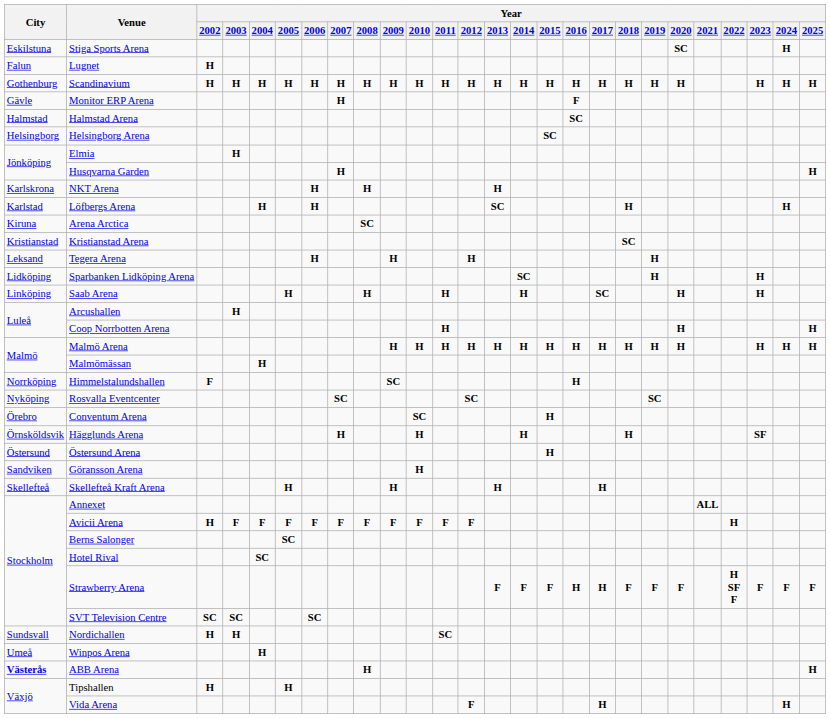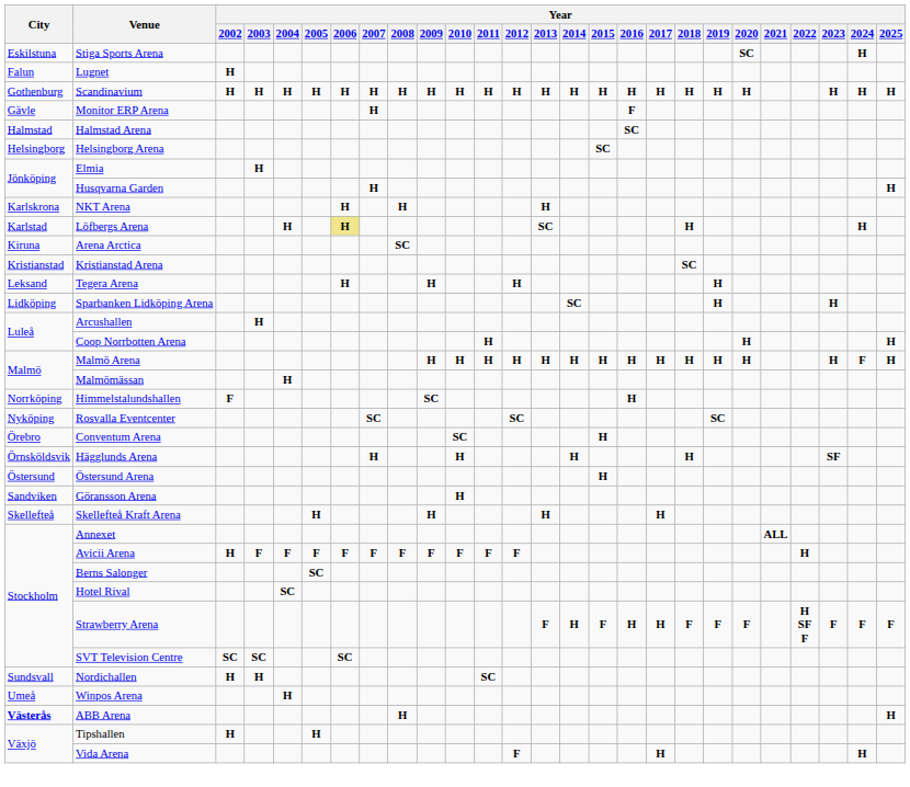 <table class="wikitable" style="text-align:center; font-size:95%">
 <tr>
 <th rowspan="2">City</th>
 <th rowspan="2">Venue</th>
 <th colspan="24">Year</th>
 </tr>
 <tr>
 <th><a href='#'>2002</a></th>
 <th><a href='#'>2003</a></th>
 <th><a href='#'>2004</a></th>
 <th><a href='#'>2005</a></th>
 <th><a href='#'>2006</a></th>
 <th><a href='#'>2007</a></th>
 <th><a href='#'>2008</a></th>
 <th><a href='#'>2009</a></th>
 <th><a href='#'>2010</a></th>
 <th><a href='#'>2011</a></th>
 <th><a href='#'>2012</a></th>
 <th><a href='#'>2013</a></th>
 <th><a href='#'>2014</a></th>
 <th><a href='#'>2015</a></th>
 <th><a href='#'>2016</a></th>
 <th><a href='#'>2017</a></th>
 <th><a href='#'>2018</a></th>
 <th><a href='#'>2019</a></th>
 <th><a href='#'>2020</a></th>
 <th><a href='#'>2021</a></th>
 <th><a href='#'>2022</a></th>
 <th><a href='#'>2023</a></th>
 <th><a href='#'>2024</a></th>
 <th><a href='#'>2025</a></th>
 </tr>
 <tr>
 <td align=left><a href='#'>Eskilstuna</a></td>
 <td align=left><a href='#'>Stiga Sports Arena</a></td>
 <td></td>
 <td></td>
 <td></td>
 <td></td>
 <td></td>
 <td></td>
 <td></td>
 <td></td>
 <td></td>
 <td></td>
 <td></td>
 <td></td>
 <td></td>
 <td></td>
 <td></td>
 <td></td>
 <td></td>
 <td></td>
 <td><strong>SC</strong></td>
 <td></td>
 <td></td>
 <td></td>
 <td><strong>H</strong></td>
 <td></td>
 </tr>
 <tr>
 <td align=left><a href='#'>Falun</a></td>
 <td align=left><a href='#'>Lugnet</a></td>
 <td><strong>H</strong></td>
 <td></td>
 <td></td>
 <td></td>
 <td></td>
 <td></td>
 <td></td>
 <td></td>
 <td></td>
 <td></td>
 <td></td>
 <td></td>
 <td></td>
 <td></td>
 <td></td>
 <td></td>
 <td></td>
 <td></td>
 <td></td>
 <td></td>
 <td></td>
 <td></td>
 <td></td>
 <td></td>
 </tr>
 <tr>
 <td align=left><a href='#'>Gothenburg</a></td>
 <td align=left><a href='#'>Scandinavium</a></td>
 <td><strong>H</strong></td>
 <td><strong>H</strong></td>
 <td><strong>H</strong></td>
 <td><strong>H</strong></td>
 <td><strong>H</strong></td>
 <td><strong>H</strong></td>
 <td><strong>H</strong></td>
 <td><strong>H</strong></td>
 <td><strong>H</strong></td>
 <td><strong>H</strong></td>
 <td><strong>H</strong></td>
 <td><strong>H</strong></td>
 <td><strong>H</strong></td>
 <td><strong>H</strong></td>
 <td><strong>H</strong></td>
 <td><strong>H</strong></td>
 <td><strong>H</strong></td>
 <td><strong>H</strong></td>
 <td><strong>H</strong></td>
 <td></td>
 <td></td>
 <td><strong>H</strong></td>
 <td><strong>H</strong></td>
 <td><strong>H</strong></td>
 </tr>
 <tr>
 <td align=left><a href='#'>Gävle</a></td>
 <td align=left><a href='#'>Monitor ERP Arena</a></td>
 <td></td>
 <td></td>
 <td></td>
 <td></td>
 <td></td>
 <td><strong>H</strong></td>
 <td></td>
 <td></td>
 <td></td>
 <td></td>
 <td></td>
 <td></td>
 <td></td>
 <td></td>
 <td><strong>F</strong></td>
 <td></td>
 <td></td>
 <td></td>
 <td></td>
 <td></td>
 <td></td>
 <td></td>
 <td></td>
 <td></td>
 </tr>
 <tr>
 <td align=left><a href='#'>Halmstad</a></td>
 <td align=left><a href='#'>Halmstad Arena</a></td>
 <td></td>
 <td></td>
 <td></td>
 <td></td>
 <td></td>
 <td></td>
 <td></td>
 <td></td>
 <td></td>
 <td></td>
 <td></td>
 <td></td>
 <td></td>
 <td></td>
 <td><strong>SC</strong></td>
 <td></td>
 <td></td>
 <td></td>
 <td></td>
 <td></td>
 <td></td>
 <td></td>
 <td></td>
 <td></td>
 </tr>
 <tr>
 <td align=left><a href='#'>Helsingborg</a></td>
 <td align=left><a href='#'>Helsingborg Arena</a></td>
 <td></td>
 <td></td>
 <td></td>
 <td></td>
 <td></td>
 <td></td>
 <td></td>
 <td></td>
 <td></td>
 <td></td>
 <td></td>
 <td></td>
 <td></td>
 <td><strong>SC</strong></td>
 <td></td>
 <td></td>
 <td></td>
 <td></td>
 <td></td>
 <td></td>
 <td></td>
 <td></td>
 <td></td>
 <td></td>
 </tr>
 <tr>
 <td align=left rowspan=2><a href='#'>Jönköping</a></td>
 <td align=left><a href='#'>Elmia</a></td>
 <td></td>
 <td><strong>H</strong></td>
 <td></td>
 <td></td>
 <td></td>
 <td></td>
 <td></td>
 <td></td>
 <td></td>
 <td></td>
 <td></td>
 <td></td>
 <td></td>
 <td></td>
 <td></td>
 <td></td>
 <td></td>
 <td></td>
 <td></td>
 <td></td>
 <td></td>
 <td></td>
 <td></td>
 <td></td>
 </tr>
 <tr>
 <td align=left><a href='#'>Husqvarna Garden</a></td>
 <td></td>
 <td></td>
 <td></td>
 <td></td>
 <td></td>
 <td><strong>H</strong></td>
 <td></td>
 <td></td>
 <td></td>
 <td></td>
 <td></td>
 <td></td>
 <td></td>
 <td></td>
 <td></td>
 <td></td>
 <td></td>
 <td></td>
 <td></td>
 <td></td>
 <td></td>
 <td></td>
 <td></td>
 <td><strong>H</strong></td>
 </tr>
 <tr>
 <td align=left><a href='#'>Karlskrona</a></td>
 <td align=left><a href='#'>NKT Arena</a></td>
 <td></td>
 <td></td>
 <td></td>
 <td></td>
 <td><strong>H</strong></td>
 <td></td>
 <td><strong>H</strong></td>
 <td></td>
 <td></td>
 <td></td>
 <td></td>
 <td><strong>H</strong></td>
 <td></td>
 <td></td>
 <td></td>
 <td></td>
 <td></td>
 <td></td>
 <td></td>
 <td></td>
 <td></td>
 <td></td>
 <td></td>
 <td></td>
 </tr>
 <tr>
 <td align=left><a href='#'>Karlstad</a></td>
 <td align=left><a href='#'>Löfbergs Arena</a></td>
 <td></td>
 <td></td>
 <td><strong>H</strong></td>
 <td></td>
-<td><strong>H</strong></td>
+<td style="background: khaki;"><strong>H</strong></td>
 <td></td>
 <td></td>
 <td></td>
 <td></td>
 <td></td>
 <td></td>
 <td><strong>SC</strong></td>
 <td></td>
 <td></td>
 <td></td>
 <td></td>
 <td><strong>H</strong></td>
 <td></td>
 <td></td>
 <td></td>
 <td></td>
 <td></td>
 <td><strong>H</strong></td>
 <td></td>
 </tr>
 <tr>
 <td align=left><a href='#'>Kiruna</a></td>
 <td align=left><a href='#'>Arena Arctica</a></td>
 <td></td>
 <td></td>
 <td></td>
 <td></td>
 <td></td>
 <td></td>
 <td><strong>SC</strong></td>
 <td></td>
 <td></td>
 <td></td>
 <td></td>
 <td></td>
 <td></td>
 <td></td>
 <td></td>
 <td></td>
 <td></td>
 <td></td>
 <td></td>
 <td></td>
 <td></td>
 <td></td>
 <td></td>
 <td></td>
 </tr>
 <tr>
 <td align=left><a href='#'>Kristianstad</a></td>
 <td align=left><a href='#'>Kristianstad Arena</a></td>
 <td></td>
 <td></td>
 <td></td>
 <td></td>
 <td></td>
 <td></td>
 <td></td>
 <td></td>
 <td></td>
 <td></td>
 <td></td>
 <td></td>
 <td></td>
 <td></td>
 <td></td>
 <td></td>
 <td><strong>SC</strong></td>
 <td></td>
 <td></td>
 <td></td>
 <td></td>
 <td></td>
 <td></td>
 <td></td>
 </tr>
 <tr>
 <td align=left><a href='#'>Leksand</a></td>
 <td align=left><a href='#'>Tegera Arena</a></td>
 <td></td>
 <td></td>
 <td></td>
 <td></td>
 <td><strong>H</strong></td>
 <td></td>
 <td></td>
 <td><strong>H</strong></td>
 <td></td>
 <td></td>
 <td><strong>H</strong></td>
 <td></td>
 <td></td>
 <td></td>
 <td></td>
 <td></td>
 <td></td>
 <td><strong>H</strong></td>
 <td></td>
 <td></td>
 <td></td>
 <td></td>
 <td></td>
 <td></td>
 </tr>
 <tr>
 <td align=left><a href='#'>Lidköping</a></td>
 <td align=left><a href='#'>Sparbanken Lidköping Arena</a></td>
 <td></td>
 <td></td>
 <td></td>
 <td></td>
 <td></td>
 <td></td>
 <td></td>
 <td></td>
 <td></td>
 <td></td>
 <td></td>
 <td></td>
 <td><strong>SC</strong></td>
 <td></td>
 <td></td>
 <td></td>
 <td></td>
 <td><strong>H</strong></td>
 <td></td>
 <td></td>
 <td></td>
 <td><strong>H</strong></td>
 <td></td>
 <td></td>
 </tr>
 <tr>
-<td align=left><a href='#'>Linköping</a></td>
-<td align=left><a href='#'>Saab Arena</a></td>
-<td></td>
-<td></td>
-<td></td>
-<td><strong>H</strong></td>
-<td></td>
-<td></td>
-<td><strong>H</strong></td>
-<td></td>
-<td></td>
-<td><strong>H</strong></td>
-<td></td>
-<td></td>
-<td><strong>H</strong></td>
-<td></td>
-<td></td>
-<td><strong>SC</strong></td>
-<td></td>
-<td></td>
-<td><strong>H</strong></td>
-<td></td>
-<td></td>
-<td><strong>H</strong></td>
-<td></td>
-<td></td>
-</tr>
-<tr>
 <td align=left rowspan=2><a href='#'>Luleå</a></td>
 <td align=left><a href='#'>Arcushallen</a></td>
 <td></td>
 <td><strong>H</strong></td>
 <td></td>
 <td></td>
 <td></td>
 <td></td>
 <td></td>
 <td></td>
 <td></td>
 <td></td>
 <td></td>
 <td></td>
 <td></td>
 <td></td>
 <td></td>
 <td></td>
 <td></td>
 <td></td>
 <td></td>
 <td></td>
 <td></td>
 <td></td>
 <td></td>
 <td></td>
 </tr>
 <tr>
 <td align=left><a href='#'>Coop Norrbotten Arena</a></td>
 <td></td>
 <td></td>
 <td></td>
 <td></td>
 <td></td>
 <td></td>
 <td></td>
 <td></td>
 <td></td>
 <td><strong>H</strong></td>
 <td></td>
 <td></td>
 <td></td>
 <td></td>
 <td></td>
 <td></td>
 <td></td>
 <td></td>
 <td><strong>H</strong></td>
 <td></td>
 <td></td>
 <td></td>
 <td></td>
 <td><strong>H</strong></td>
 </tr>
 <tr>
 <td align=left rowspan=2><a href='#'>Malmö</a></td>
 <td align=left><a href='#'>Malmö Arena</a></td>
 <td></td>
 <td></td>
 <td></td>
 <td></td>
 <td></td>
 <td></td>
 <td></td>
 <td><strong>H</strong></td>
 <td><strong>H</strong></td>
 <td><strong>H</strong></td>
 <td><strong>H</strong></td>
 <td><strong>H</strong></td>
 <td><strong>H</strong></td>
 <td><strong>H</strong></td>
 <td><strong>H</strong></td>
 <td><strong>H</strong></td>
 <td><strong>H</strong></td>
 <td><strong>H</strong></td>
 <td><strong>H</strong></td>
 <td></td>
 <td></td>
 <td><strong>H</strong></td>
-<td><strong>H</strong></td>
+<td><strong>F</strong></td>
 <td><strong>H</strong></td>
 </tr>
 <tr>
 <td align=left><a href='#'>Malmömässan</a></td>
 <td></td>
 <td></td>
 <td><strong>H</strong></td>
 <td></td>
 <td></td>
 <td></td>
 <td></td>
 <td></td>
 <td></td>
 <td></td>
 <td></td>
 <td></td>
 <td></td>
 <td></td>
 <td></td>
 <td></td>
 <td></td>
 <td></td>
 <td></td>
 <td></td>
 <td></td>
 <td></td>
 <td></td>
 <td></td>
 </tr>
 <tr>
 <td align=left><a href='#'>Norrköping</a></td>
 <td align=left><a href='#'>Himmelstalundshallen</a></td>
 <td><strong>F</strong></td>
 <td></td>
 <td></td>
 <td></td>
 <td></td>
 <td></td>
 <td></td>
 <td><strong>SC</strong></td>
 <td></td>
 <td></td>
 <td></td>
 <td></td>
 <td></td>
 <td></td>
 <td><strong>H</strong></td>
 <td></td>
 <td></td>
 <td></td>
 <td></td>
 <td></td>
 <td></td>
 <td></td>
 <td></td>
 <td></td>
 </tr>
 <tr>
 <td align=left><a href='#'>Nyköping</a></td>
 <td align=left><a href='#'>Rosvalla Eventcenter</a></td>
 <td></td>
 <td></td>
 <td></td>
 <td></td>
 <td></td>
 <td><strong>SC</strong></td>
 <td></td>
 <td></td>
 <td></td>
 <td></td>
 <td><strong>SC</strong></td>
 <td></td>
 <td></td>
 <td></td>
 <td></td>
 <td></td>
 <td></td>
 <td><strong>SC</strong></td>
 <td></td>
 <td></td>
 <td></td>
 <td></td>
 <td></td>
 <td></td>
 </tr>
 <tr>
 <td align="left"><a href='#'>Örebro</a></td>
 <td align="left"><a href='#'>Conventum Arena</a></td>
 <td></td>
 <td></td>
 <td></td>
 <td></td>
 <td></td>
 <td></td>
 <td></td>
 <td></td>
 <td><strong>SC</strong></td>
 <td></td>
 <td></td>
 <td></td>
 <td></td>
 <td><strong>H</strong></td>
 <td></td>
 <td></td>
 <td></td>
 <td></td>
 <td></td>
 <td></td>
 <td></td>
 <td></td>
 <td></td>
 <td></td>
 </tr>
 <tr>
 <td align="left"><a href='#'>Örnsköldsvik</a></td>
 <td align="left"><a href='#'>Hägglunds Arena</a></td>
 <td></td>
 <td></td>
 <td></td>
 <td></td>
 <td></td>
 <td><strong>H</strong></td>
 <td></td>
 <td></td>
 <td><strong>H</strong></td>
 <td></td>
 <td></td>
 <td></td>
 <td><strong>H</strong></td>
 <td></td>
 <td></td>
 <td></td>
 <td><strong>H</strong></td>
 <td></td>
 <td></td>
 <td></td>
 <td></td>
 <td><strong>SF</strong></td>
 <td></td>
 <td></td>
 </tr>
 <tr>
 <td align="left"><a href='#'>Östersund</a></td>
 <td align="left"><a href='#'>Östersund Arena</a></td>
 <td></td>
 <td></td>
 <td></td>
 <td></td>
 <td></td>
 <td></td>
 <td></td>
 <td></td>
 <td></td>
 <td></td>
 <td></td>
 <td></td>
 <td></td>
 <td><strong>H</strong></td>
 <td></td>
 <td></td>
 <td></td>
 <td></td>
 <td></td>
 <td></td>
 <td></td>
 <td></td>
 <td></td>
 <td></td>
 </tr>
 <tr>
 <td align="left"><a href='#'>Sandviken</a></td>
 <td align="left"><a href='#'>Göransson Arena</a></td>
 <td></td>
 <td></td>
 <td></td>
 <td></td>
 <td></td>
 <td></td>
 <td></td>
 <td></td>
 <td><strong>H</strong></td>
 <td></td>
 <td></td>
 <td></td>
 <td></td>
 <td></td>
 <td></td>
 <td></td>
 <td></td>
 <td></td>
 <td></td>
 <td></td>
 <td></td>
 <td></td>
 <td></td>
 <td></td>
 </tr>
 <tr>
 <td align="left"><a href='#'>Skellefteå</a></td>
 <td align="left"><a href='#'>Skellefteå Kraft Arena</a></td>
 <td></td>
 <td></td>
 <td></td>
 <td><strong>H</strong></td>
 <td></td>
 <td></td>
 <td></td>
 <td><strong>H</strong></td>
 <td></td>
 <td></td>
 <td></td>
 <td><strong>H</strong></td>
 <td></td>
 <td></td>
 <td></td>
 <td><strong>H</strong></td>
 <td></td>
 <td></td>
 <td></td>
 <td></td>
 <td></td>
 <td></td>
 <td></td>
 <td></td>
 </tr>
 <tr>
 <td rowspan="6" align="left"><a href='#'>Stockholm</a></td>
 <td align="left"><a href='#'>Annexet</a></td>
 <td></td>
 <td></td>
 <td></td>
 <td></td>
 <td></td>
 <td></td>
 <td></td>
 <td></td>
 <td></td>
 <td></td>
 <td></td>
 <td></td>
 <td></td>
 <td></td>
 <td></td>
 <td></td>
 <td></td>
 <td></td>
 <td></td>
 <td><strong>ALL</strong></td>
 <td></td>
 <td></td>
 <td></td>
 <td></td>
 </tr>
 <tr>
 <td align="left"><a href='#'>Avicii Arena</a></td>
 <td><strong>H</strong></td>
 <td><strong>F</strong></td>
 <td><strong>F</strong></td>
 <td><strong>F</strong></td>
 <td><strong>F</strong></td>
 <td><strong>F</strong></td>
 <td><strong>F</strong></td>
 <td><strong>F</strong></td>
 <td><strong>F</strong></td>
 <td><strong>F</strong></td>
 <td><strong>F</strong></td>
 <td></td>
 <td></td>
 <td></td>
 <td></td>
 <td></td>
 <td></td>
 <td></td>
 <td></td>
 <td></td>
 <td><strong>H</strong></td>
 <td></td>
 <td></td>
 <td></td>
 </tr>
 <tr>
 <td align="left"><a href='#'>Berns Salonger</a></td>
 <td></td>
 <td></td>
 <td></td>
 <td><strong>SC</strong></td>
 <td></td>
 <td></td>
 <td></td>
 <td></td>
 <td></td>
 <td></td>
 <td></td>
 <td></td>
 <td></td>
 <td></td>
 <td></td>
 <td></td>
 <td></td>
 <td></td>
 <td></td>
 <td></td>
 <td></td>
 <td></td>
 <td></td>
 <td></td>
 </tr>
 <tr>
 <td align="left"><a href='#'>Hotel Rival</a></td>
 <td></td>
 <td></td>
 <td><strong>SC</strong></td>
 <td></td>
 <td></td>
 <td></td>
 <td></td>
 <td></td>
 <td></td>
 <td></td>
 <td></td>
 <td></td>
 <td></td>
 <td></td>
 <td></td>
 <td></td>
 <td></td>
 <td></td>
 <td></td>
 <td></td>
 <td></td>
 <td></td>
 <td></td>
 <td></td>
 </tr>
 <tr>
 <td align="left"><a href='#'>Strawberry Arena</a></td>
 <td></td>
 <td></td>
 <td></td>
 <td></td>
 <td></td>
 <td></td>
 <td></td>
 <td></td>
 <td></td>
 <td></td>
 <td></td>
 <td><strong>F</strong></td>
-<td><strong>F</strong></td>
+<td><strong>H</strong></td>
 <td><strong>F</strong></td>
 <td><strong>H</strong></td>
 <td><strong>H</strong></td>
 <td><strong>F</strong></td>
 <td><strong>F</strong></td>
 <td><strong>F</strong></td>
 <td></td>
 <td><strong>H<br>SF<br>F</strong></td>
 <td><strong>F</strong></td>
 <td><strong>F</strong></td>
 <td><strong>F</strong></td>
 </tr>
 <tr>
 <td align="left"><a href='#'>SVT Television Centre</a></td>
 <td><strong>SC</strong></td>
 <td><strong>SC</strong></td>
 <td></td>
 <td></td>
 <td><strong>SC</strong></td>
 <td></td>
 <td></td>
 <td></td>
 <td></td>
 <td></td>
 <td></td>
 <td></td>
 <td></td>
 <td></td>
 <td></td>
 <td></td>
 <td></td>
 <td></td>
 <td></td>
 <td></td>
 <td></td>
 <td></td>
 <td></td>
 <td></td>
 </tr>
 <tr>
 <td align="left"><a href='#'>Sundsvall</a></td>
 <td align="left"><a href='#'>Nordichallen</a></td>
 <td><strong>H</strong></td>
 <td><strong>H</strong></td>
 <td></td>
 <td></td>
 <td></td>
 <td></td>
 <td></td>
 <td></td>
 <td></td>
 <td><strong>SC</strong></td>
 <td></td>
 <td></td>
 <td></td>
 <td></td>
 <td></td>
 <td></td>
 <td></td>
 <td></td>
 <td></td>
 <td></td>
 <td></td>
 <td></td>
 <td></td>
 <td></td>
 </tr>
 <tr>
 <td align="left"><a href='#'>Umeå</a></td>
 <td align="left"><a href='#'>Winpos Arena</a></td>
 <td></td>
 <td></td>
 <td><strong>H</strong></td>
 <td></td>
 <td></td>
 <td></td>
 <td></td>
 <td></td>
 <td></td>
 <td></td>
 <td></td>
 <td></td>
 <td></td>
 <td></td>
 <td></td>
 <td></td>
 <td></td>
 <td></td>
 <td></td>
 <td></td>
 <td></td>
 <td></td>
 <td></td>
 <td></td>
 </tr>
 <tr>
 <td align="left"><strong><a href='#'>Västerås</a></strong></td>
 <td align="left"><a href='#'>ABB Arena</a></td>
 <td></td>
 <td></td>
 <td></td>
 <td></td>
 <td></td>
 <td></td>
 <td><strong>H</strong></td>
 <td></td>
 <td></td>
 <td></td>
 <td></td>
 <td></td>
 <td></td>
 <td></td>
 <td></td>
 <td></td>
 <td></td>
 <td></td>
 <td></td>
 <td></td>
 <td></td>
 <td></td>
 <td></td>
 <td><strong>H</strong></td>
 </tr>
 <tr>
 <td rowspan="2" align="left"><a href='#'>Växjö</a></td>
 <td align="left">Tipshallen</td>
 <td><strong>H</strong></td>
 <td></td>
 <td></td>
 <td><strong>H</strong></td>
 <td></td>
 <td></td>
 <td></td>
 <td></td>
 <td></td>
 <td></td>
 <td></td>
 <td></td>
 <td></td>
 <td></td>
 <td></td>
 <td></td>
 <td></td>
 <td></td>
 <td></td>
 <td></td>
 <td></td>
 <td></td>
 <td></td>
 <td></td>
 </tr>
 <tr>
 <td align="left"><a href='#'>Vida Arena</a></td>
 <td></td>
 <td></td>
 <td></td>
 <td></td>
 <td></td>
 <td></td>
 <td></td>
 <td></td>
 <td></td>
 <td></td>
 <td><strong>F</strong></td>
 <td></td>
 <td></td>
 <td></td>
 <td></td>
 <td><strong>H</strong></td>
 <td></td>
 <td></td>
 <td></td>
 <td></td>
 <td></td>
 <td></td>
 <td><strong>H</strong></td>
 <td></td>
 </tr>
 </table>
